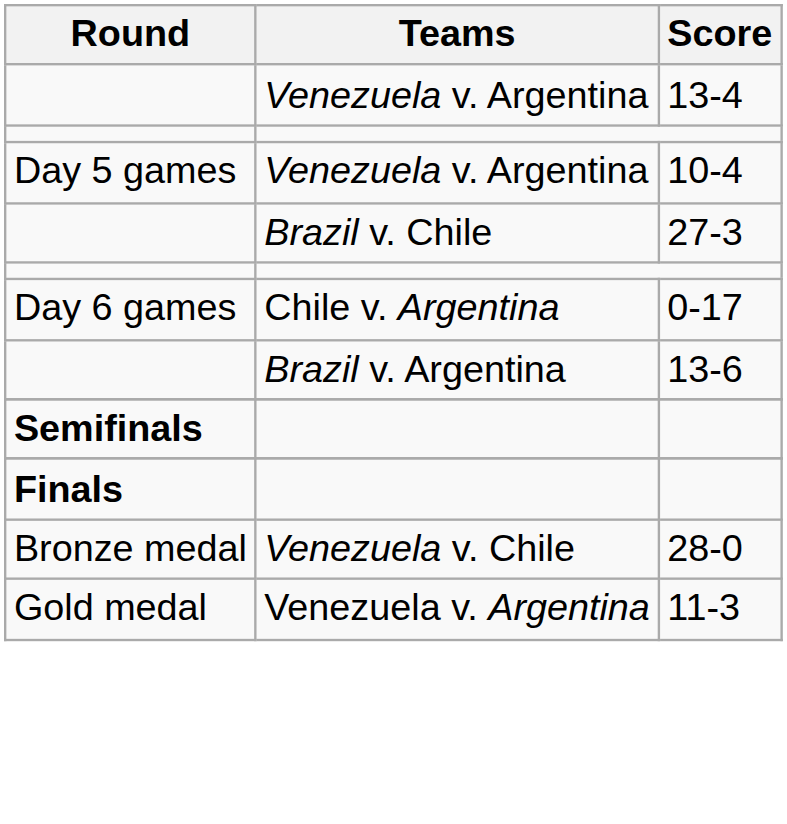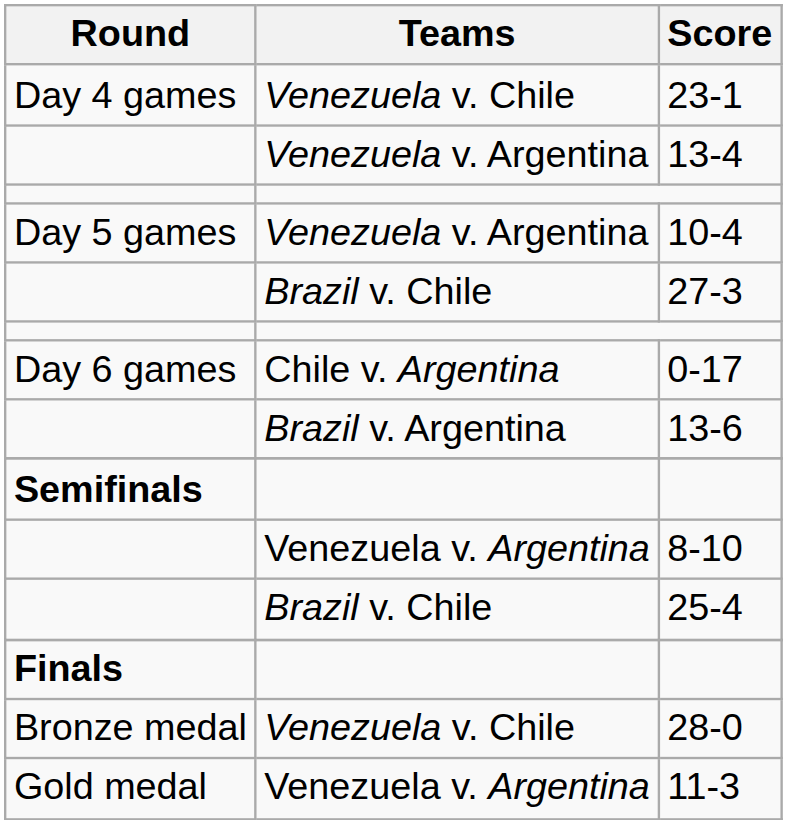 <table class="wikitable">
 <tr>
 <th>Round</th>
 <th>Teams</th>
 <th>Score</th>
+</tr>
+<tr>
+<td>Day 4 games</td>
+<td><em>Venezuela</em> v. Chile</td>
+<td>23-1</td>
 </tr>
 <tr>
 <td></td>
 <td><em>Venezuela</em> v. Argentina</td>
 <td>13-4</td>
 </tr>
 <tr>
 <td></td>
 </tr>
 <tr>
 <td>Day 5 games</td>
 <td><em>Venezuela</em> v. Argentina</td>
 <td>10-4</td>
 </tr>
 <tr>
 <td></td>
 <td><em>Brazil</em> v. Chile</td>
 <td>27-3</td>
 </tr>
 <tr>
 <td></td>
 </tr>
 <tr>
 <td>Day 6 games</td>
 <td>Chile v. <em>Argentina</em></td>
 <td>0-17</td>
 </tr>
 <tr>
 <td></td>
 <td><em>Brazil</em> v. Argentina</td>
 <td>13-6</td>
 </tr>
 <tr>
 </tr>
 <tr>
 <td><strong>Semifinals</strong></td>
 <td></td>
 <td></td>
 </tr>
 <tr>
+<td></td>
+<td>Venezuela v. <em>Argentina</em></td>
+<td>8-10</td>
+</tr>
+<tr>
+<td></td>
+<td><em>Brazil</em> v. Chile</td>
+<td>25-4</td>
+</tr>
+<tr>
 </tr>
 <tr>
 <td><strong>Finals</strong></td>
 <td></td>
 <td></td>
 </tr>
 <tr>
 <td>Bronze medal</td>
 <td><em>Venezuela</em> v. Chile</td>
 <td>28-0</td>
 </tr>
 <tr>
 <td>Gold medal</td>
 <td>Venezuela v. <em>Argentina</em></td>
 <td>11-3</td>
 </tr>
 </table>
